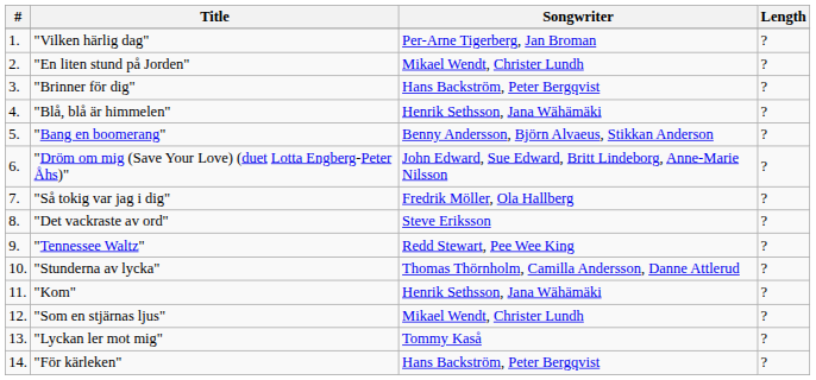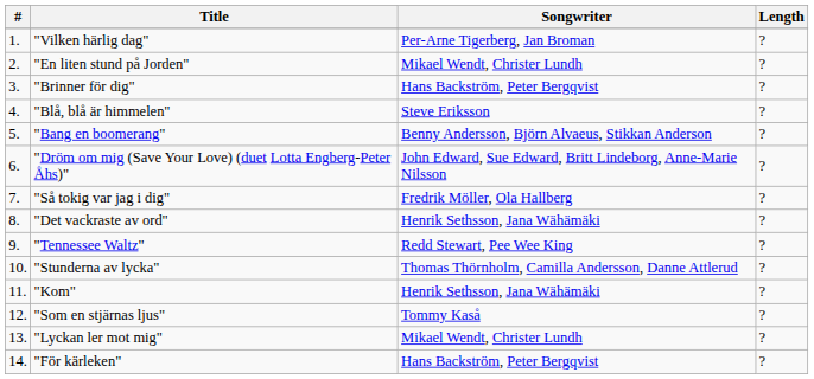 <table class="wikitable">
 <tr>
 <th>#</th>
 <th>Title</th>
 <th>Songwriter</th>
 <th>Length</th>
 </tr>
 <tr bgcolor="#ebf5ff">
 </tr>
 <tr>
 <td>1.</td>
 <td>"Vilken härlig dag"</td>
 <td><a href='#'>Per-Arne Tigerberg</a>, <a href='#'>Jan Broman</a></td>
 <td>?</td>
 </tr>
 <tr>
 <td>2.</td>
 <td>"En liten stund på Jorden"</td>
 <td><a href='#'>Mikael Wendt</a>, <a href='#'>Christer Lundh</a></td>
 <td>?</td>
 </tr>
 <tr>
 <td>3.</td>
 <td>"Brinner för dig"</td>
 <td><a href='#'>Hans Backström</a>, <a href='#'>Peter Bergqvist</a></td>
 <td>?</td>
 </tr>
 <tr>
 <td>4.</td>
 <td>"Blå, blå är himmelen"</td>
-<td><a href='#'>Henrik Sethsson</a>, <a href='#'>Jana Wähämäki</a></td>
+<td><a href='#'>Steve Eriksson</a></td>
 <td>?</td>
 </tr>
 <tr>
 <td>5.</td>
 <td>"<a href='#'>Bang en boomerang</a>"</td>
 <td><a href='#'>Benny Andersson</a>, <a href='#'>Björn Alvaeus</a>, <a href='#'>Stikkan Anderson</a></td>
 <td>?</td>
 </tr>
 <tr>
 <td>6.</td>
 <td>"<a href='#'>Dröm om mig</a> (Save Your Love) (<a href='#'>duet</a> <a href='#'>Lotta Engberg</a>-<a href='#'>Peter Åhs</a>)"</td>
 <td><a href='#'>John Edward</a>, <a href='#'>Sue Edward</a>, <a href='#'>Britt Lindeborg</a>, <a href='#'>Anne-Marie Nilsson</a></td>
 <td>?</td>
 </tr>
 <tr>
 <td>7.</td>
 <td>"Så tokig var jag i dig"</td>
 <td><a href='#'>Fredrik Möller</a>, <a href='#'>Ola Hallberg</a></td>
 <td>?</td>
 </tr>
 <tr>
 <td>8.</td>
 <td>"Det vackraste av ord"</td>
-<td><a href='#'>Steve Eriksson</a></td>
+<td><a href='#'>Henrik Sethsson</a>, <a href='#'>Jana Wähämäki</a></td>
 <td>?</td>
 </tr>
 <tr>
 <td>9.</td>
 <td>"<a href='#'>Tennessee Waltz</a>"</td>
 <td><a href='#'>Redd Stewart</a>, <a href='#'>Pee Wee King</a></td>
 <td>?</td>
 </tr>
 <tr>
 <td>10.</td>
 <td>"Stunderna av lycka"</td>
 <td><a href='#'>Thomas Thörnholm</a>, <a href='#'>Camilla Andersson</a>, <a href='#'>Danne Attlerud</a></td>
 <td>?</td>
 </tr>
 <tr>
 <td>11.</td>
 <td>"Kom"</td>
 <td><a href='#'>Henrik Sethsson</a>, <a href='#'>Jana Wähämäki</a></td>
 <td>?</td>
 </tr>
 <tr>
 <td>12.</td>
 <td>"Som en stjärnas ljus"</td>
-<td><a href='#'>Mikael Wendt</a>, <a href='#'>Christer Lundh</a></td>
+<td><a href='#'>Tommy Kaså</a></td>
 <td>?</td>
 </tr>
 <tr>
 <td>13.</td>
 <td>"Lyckan ler mot mig"</td>
-<td><a href='#'>Tommy Kaså</a></td>
+<td><a href='#'>Mikael Wendt</a>, <a href='#'>Christer Lundh</a></td>
 <td>?</td>
 </tr>
 <tr>
 <td>14.</td>
 <td>"För kärleken"</td>
 <td><a href='#'>Hans Backström</a>, <a href='#'>Peter Bergqvist</a></td>
 <td>?</td>
 </tr>
 </table>
